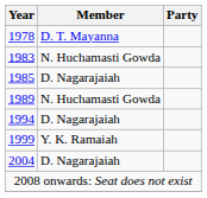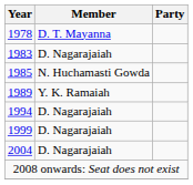 <table class="wikitable sortable">
 <tr>
 <th>Year</th>
 <th>Member</th>
 <th colspan="2">Party</th>
 </tr>
 <tr>
 <td><a href='#'>1978</a></td>
 <td><a href='#'>D. T. Mayanna</a></td>
 <td></td>
 </tr>
 <tr>
 <td><a href='#'>1983</a></td>
+<td>D. Nagarajaiah</td>
+<td></td>
+</tr>
+<tr>
+<td><a href='#'>1985</a></td>
 <td>N. Huchamasti Gowda</td>
 <td></td>
 </tr>
 <tr>
-<td><a href='#'>1985</a></td>
-<td>D. Nagarajaiah</td>
-<td></td>
-</tr>
-<tr>
 <td><a href='#'>1989</a></td>
-<td>N. Huchamasti Gowda</td>
+<td>Y. K. Ramaiah</td>
 <td></td>
 </tr>
 <tr>
 <td><a href='#'>1994</a></td>
 <td>D. Nagarajaiah</td>
 <td></td>
 </tr>
 <tr>
 <td><a href='#'>1999</a></td>
-<td>Y. K. Ramaiah</td>
+<td>D. Nagarajaiah</td>
 <td></td>
 </tr>
 <tr>
 <td><a href='#'>2004</a></td>
 <td>D. Nagarajaiah</td>
 <td></td>
 </tr>
 <tr>
 <td colspan=4 align=center>2008 onwards: <em>Seat does not exist</em></td>
 </tr>
 <tr>
 </tr>
 </table>
